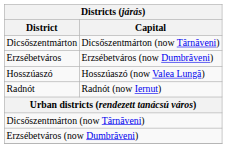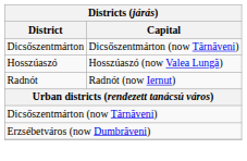 <table class="wikitable">
 <tr>
 <th colspan=2>Districts (<em>járás</em>)</th>
 </tr>
 <tr>
 <th>District</th>
 <th>Capital</th>
 </tr>
 <tr>
 <td> Dicsőszentmárton</td>
 <td>Dicsőszentmárton (now <a href='#'>Târnăveni</a>)</td>
-</tr>
-<tr>
-<td> Erzsébetváros</td>
-<td>Erzsébetváros (now <a href='#'>Dumbrăveni</a>)</td>
 </tr>
 <tr>
 <td> Hosszúaszó</td>
 <td>Hosszúaszó (now <a href='#'>Valea Lungă</a>)</td>
 </tr>
 <tr>
 <td> Radnót</td>
 <td>Radnót (now <a href='#'>Iernut</a>)</td>
 </tr>
 <tr>
 <th colspan=2>Urban districts (<em>rendezett tanácsú város</em>)</th>
 </tr>
 <tr>
 <td colspan=2> Dicsőszentmárton (now <a href='#'>Târnăveni</a>)</td>
 </tr>
 <tr>
 <td colspan=2> Erzsébetváros (now <a href='#'>Dumbrăveni</a>)</td>
 </tr>
 <tr>
 </tr>
 </table>
